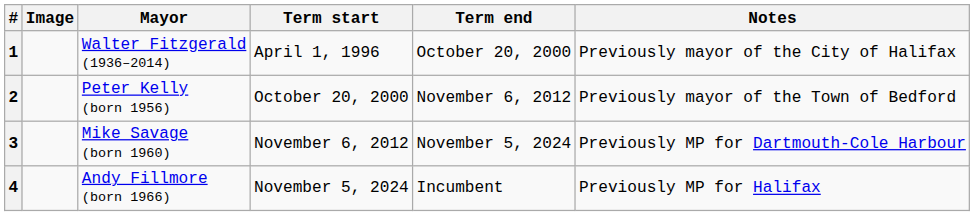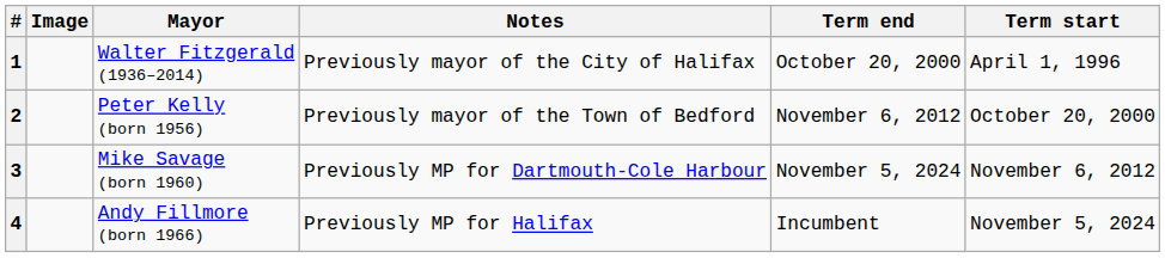 <table class=wikitable>
 <tr>
 <th>#</th>
 <th>Image</th>
 <th>Mayor</th>
+<th>Notes</th>
+<th>Term end</th>
 <th>Term start</th>
-<th>Term end</th>
-<th>Notes</th>
 </tr>
 <tr>
 <th>1</th>
 <td></td>
 <td><a href='#'>Walter Fitzgerald</a><br><small>(1936–2014)</small></td>
+<td>Previously mayor of the City of Halifax</td>
+<td>October 20, 2000</td>
 <td>April 1, 1996</td>
-<td>October 20, 2000</td>
-<td>Previously mayor of the City of Halifax</td>
 </tr>
 <tr>
 <th>2</th>
 <td></td>
 <td><a href='#'>Peter Kelly</a><br><small>(born 1956)</small></td>
+<td>Previously mayor of the Town of Bedford</td>
+<td>November 6, 2012</td>
 <td>October 20, 2000</td>
-<td>November 6, 2012</td>
-<td>Previously mayor of the Town of Bedford</td>
 </tr>
 <tr>
 <th>3</th>
 <td></td>
 <td><a href='#'>Mike Savage</a><br><small>(born 1960)</small></td>
+<td>Previously MP for <a href='#'>Dartmouth-Cole Harbour</a></td>
+<td>November 5, 2024</td>
 <td>November 6, 2012</td>
-<td>November 5, 2024</td>
-<td>Previously MP for <a href='#'>Dartmouth-Cole Harbour</a></td>
 </tr>
 <tr>
 <th>4</th>
 <td></td>
 <td><a href='#'>Andy Fillmore</a><br><small>(born 1966)</small></td>
+<td>Previously MP for <a href='#'>Halifax</a></td>
+<td>Incumbent</td>
 <td>November 5, 2024</td>
-<td>Incumbent</td>
-<td>Previously MP for <a href='#'>Halifax</a></td>
 </tr>
 </table>
